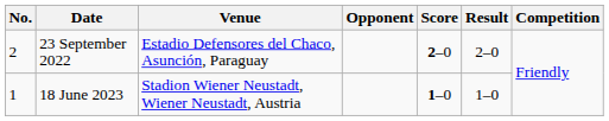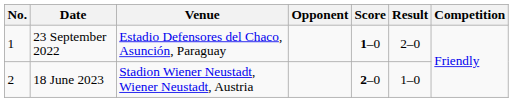 <table class="wikitable">
 <tr>
 <th>No.</th>
 <th>Date</th>
 <th>Venue</th>
 <th>Opponent</th>
 <th>Score</th>
 <th>Result</th>
 <th>Competition</th>
 </tr>
 <tr>
-<td>2</td>
+<td>1</td>
 <td>23 September 2022</td>
 <td><a href='#'>Estadio Defensores del Chaco</a>, <a href='#'>Asunción</a>, Paraguay</td>
 <td></td>
-<td align=center><strong>2</strong>–0</td>
+<td align=center><strong>1</strong>–0</td>
 <td align=center>2–0</td>
 <td rowspan=2><a href='#'>Friendly</a></td>
 </tr>
 <tr>
-<td>1</td>
+<td>2</td>
 <td>18 June 2023</td>
 <td><a href='#'>Stadion Wiener Neustadt</a>, <a href='#'>Wiener Neustadt</a>, Austria</td>
 <td></td>
-<td align=center><strong>1</strong>–0</td>
+<td align=center><strong>2</strong>–0</td>
 <td align=center>1–0</td>
 </tr>
 </table>
